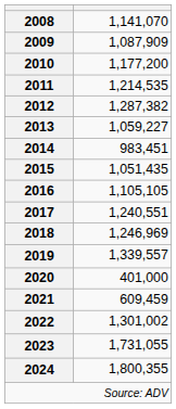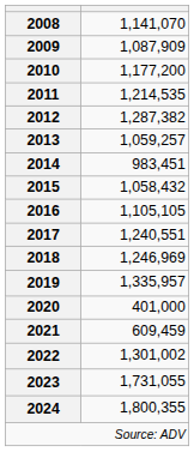 <table class="wikitable" style="text-align: right; width:200px;" align="center">
 <tr>
 <th style="width:75px"></th>
 <th></th>
 </tr>
 <tr>
 <th>2008</th>
 <td>1,141,070</td>
 </tr>
 <tr>
 <th>2009</th>
 <td> 1,087,909</td>
 </tr>
 <tr>
 <th>2010</th>
 <td> 1,177,200</td>
 </tr>
 <tr>
 <th>2011</th>
 <td> 1,214,535</td>
 </tr>
 <tr>
 <th>2012</th>
 <td> 1,287,382</td>
 </tr>
 <tr>
 <th>2013</th>
-<td> 1,059,227</td>
+<td> 1,059,257</td>
 </tr>
 <tr>
 <th>2014</th>
 <td> 983,451</td>
 </tr>
 <tr>
 <th>2015</th>
-<td> 1,051,435</td>
+<td> 1,058,432</td>
 </tr>
 <tr>
 <th>2016</th>
 <td> 1,105,105</td>
 </tr>
 <tr>
 <th>2017</th>
 <td> 1,240,551</td>
 </tr>
 <tr>
 <th>2018</th>
 <td> 1,246,969</td>
 </tr>
 <tr>
 <th>2019</th>
-<td><sub></sub> 1,339,557</td>
+<td><sub></sub> 1,335,957</td>
 </tr>
 <tr>
 <th>2020</th>
 <td> 401,000</td>
 </tr>
 <tr>
 <th>2021</th>
 <td> 609,459</td>
 </tr>
 <tr>
 <th>2022</th>
 <td><sub></sub> 1,301,002</td>
 </tr>
 <tr>
 <th>2023</th>
 <td><sub></sub> 1,731,055</td>
 </tr>
 <tr>
 <th>2024</th>
 <td><sub></sub> 1,800,355</td>
 </tr>
 <tr>
 <td colspan=5 align="right"><small><em>Source: ADV</em></small></td>
 </tr>
 </table>
